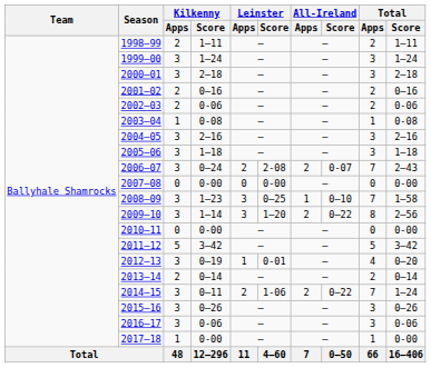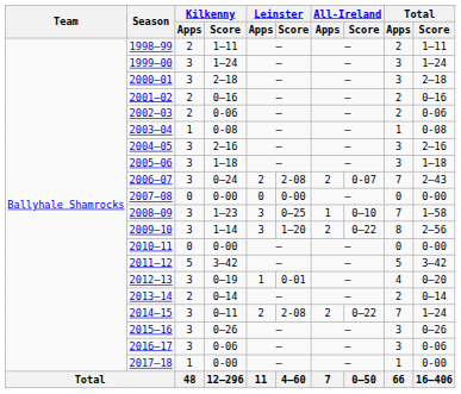 <table class="wikitable" style="text-align:center">
 <tr>
 <th rowspan="2">Team</th>
 <th rowspan="2">Season</th>
 <th colspan="2"><a href='#'>Kilkenny</a></th>
 <th colspan="2"><a href='#'>Leinster</a></th>
 <th colspan="2"><a href='#'>All-Ireland</a></th>
 <th colspan="2">Total</th>
 </tr>
 <tr>
 <th>Apps</th>
 <th>Score</th>
 <th>Apps</th>
 <th>Score</th>
 <th>Apps</th>
 <th>Score</th>
 <th>Apps</th>
 <th>Score</th>
 </tr>
 <tr>
 <td rowspan="20"><a href='#'>Ballyhale Shamrocks</a></td>
 <td><a href='#'>1998–99</a></td>
 <td>2</td>
 <td>1–11</td>
 <td colspan=2>—</td>
 <td colspan=2>—</td>
 <td>2</td>
 <td>1–11</td>
 </tr>
 <tr>
 <td><a href='#'>1999–00</a></td>
 <td>3</td>
 <td>1–24</td>
 <td colspan=2>—</td>
 <td colspan=2>—</td>
 <td>3</td>
 <td>1–24</td>
 </tr>
 <tr>
 <td><a href='#'>2000–01</a></td>
 <td>3</td>
 <td>2–18</td>
 <td colspan=2>—</td>
 <td colspan=2>—</td>
 <td>3</td>
 <td>2–18</td>
 </tr>
 <tr>
 <td><a href='#'>2001–02</a></td>
 <td>2</td>
 <td>0–16</td>
 <td colspan=2>—</td>
 <td colspan=2>—</td>
 <td>2</td>
 <td>0–16</td>
 </tr>
 <tr>
 <td><a href='#'>2002–03</a></td>
 <td>2</td>
 <td>0-06</td>
 <td colspan=2>—</td>
 <td colspan=2>—</td>
 <td>2</td>
 <td>0-06</td>
 </tr>
 <tr>
 <td><a href='#'>2003–04</a></td>
 <td>1</td>
 <td>0-08</td>
 <td colspan=2>—</td>
 <td colspan=2>—</td>
 <td>1</td>
 <td>0-08</td>
 </tr>
 <tr>
 <td><a href='#'>2004–05</a></td>
 <td>3</td>
 <td>2–16</td>
 <td colspan=2>—</td>
 <td colspan=2>—</td>
 <td>3</td>
 <td>2–16</td>
 </tr>
 <tr>
 <td><a href='#'>2005–06</a></td>
 <td>3</td>
 <td>1–18</td>
 <td colspan=2>—</td>
 <td colspan=2>—</td>
 <td>3</td>
 <td>1–18</td>
 </tr>
 <tr>
 <td><a href='#'>2006–07</a></td>
 <td>3</td>
 <td>0–24</td>
 <td>2</td>
 <td>2-08</td>
 <td>2</td>
 <td>0-07</td>
 <td>7</td>
 <td>2–43</td>
 </tr>
 <tr>
 <td><a href='#'>2007–08</a></td>
 <td>0</td>
 <td>0-00</td>
 <td>0</td>
 <td>0-00</td>
 <td colspan=2>—</td>
 <td>0</td>
 <td>0-00</td>
 </tr>
 <tr>
 <td><a href='#'>2008–09</a></td>
 <td>3</td>
 <td>1–23</td>
 <td>3</td>
 <td>0–25</td>
 <td>1</td>
 <td>0–10</td>
 <td>7</td>
 <td>1–58</td>
 </tr>
 <tr>
 <td><a href='#'>2009–10</a></td>
 <td>3</td>
 <td>1–14</td>
 <td>3</td>
 <td>1–20</td>
 <td>2</td>
 <td>0–22</td>
 <td>8</td>
 <td>2–56</td>
 </tr>
 <tr>
 <td><a href='#'>2010–11</a></td>
 <td>0</td>
 <td>0-00</td>
 <td colspan=2>—</td>
 <td colspan=2>—</td>
 <td>0</td>
 <td>0-00</td>
 </tr>
 <tr>
 <td><a href='#'>2011–12</a></td>
 <td>5</td>
 <td>3–42</td>
 <td colspan=2>—</td>
 <td colspan=2>—</td>
 <td>5</td>
 <td>3–42</td>
 </tr>
 <tr>
 <td><a href='#'>2012–13</a></td>
 <td>3</td>
 <td>0–19</td>
 <td>1</td>
 <td>0-01</td>
 <td colspan=2>—</td>
 <td>4</td>
 <td>0–20</td>
 </tr>
 <tr>
 <td><a href='#'>2013–14</a></td>
 <td>2</td>
 <td>0–14</td>
 <td colspan=2>—</td>
 <td colspan=2>—</td>
 <td>2</td>
 <td>0–14</td>
 </tr>
 <tr>
 <td><a href='#'>2014–15</a></td>
 <td>3</td>
 <td>0–11</td>
 <td>2</td>
-<td>1-06</td>
+<td>2-08</td>
 <td>2</td>
 <td>0–22</td>
 <td>7</td>
 <td>1–24</td>
 </tr>
 <tr>
 <td><a href='#'>2015–16</a></td>
 <td>3</td>
 <td>0–26</td>
 <td colspan=2>—</td>
 <td colspan=2>—</td>
 <td>3</td>
 <td>0–26</td>
 </tr>
 <tr>
 <td><a href='#'>2016–17</a></td>
 <td>3</td>
 <td>0-06</td>
 <td colspan=2>—</td>
 <td colspan=2>—</td>
 <td>3</td>
 <td>0-06</td>
 </tr>
 <tr>
 <td><a href='#'>2017–18</a></td>
 <td>1</td>
 <td>0-00</td>
 <td colspan=2>—</td>
 <td colspan=2>—</td>
 <td>1</td>
 <td>0-00</td>
 </tr>
 <tr>
 <th colspan="2">Total</th>
 <th>48</th>
 <th>12–296</th>
 <th>11</th>
 <th>4–60</th>
 <th>7</th>
 <th>0–50</th>
 <th>66</th>
 <th>16–406</th>
 </tr>
 </table>
